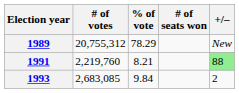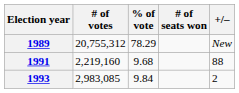 <table class=wikitable>
 <tr>
 <th>Election year</th>
 <th># of<br>votes</th>
 <th>% of<br>vote</th>
 <th># of<br>seats won</th>
 <th>+/–</th>
 </tr>
 <tr>
 <th><a href='#'>1989</a></th>
 <td>20,755,312</td>
 <td align=center>78.29</td>
 <td></td>
 <td><em>New</em></td>
 </tr>
 <tr>
 <th><a href='#'>1991</a></th>
-<td>2,219,760</td>
-<td align=center>8.21</td>
+<td>2,219,160</td>
+<td align=center>9.68</td>
 <td></td>
-<td style="background: lightgreen;">88</td>
+<td>88</td>
 </tr>
 <tr>
 <th><a href='#'>1993</a></th>
-<td>2,683,085</td>
+<td>2,983,085</td>
 <td align=center>9.84</td>
 <td></td>
 <td>2</td>
 </tr>
 </table>
